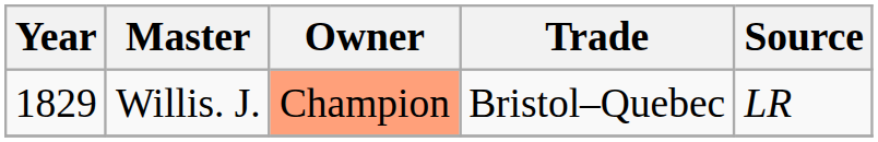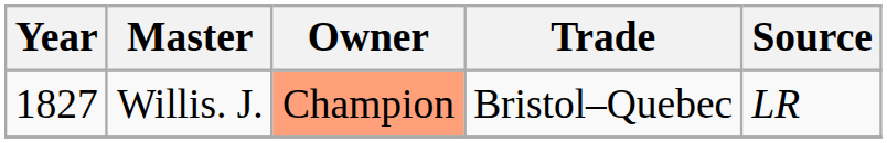 <table class=" wikitable">
 <tr>
 <th>Year</th>
 <th>Master</th>
 <th>Owner</th>
 <th>Trade</th>
 <th>Source</th>
 </tr>
 <tr>
-<td>1829</td>
+<td>1827</td>
 <td>Willis. J.</td>
 <td style="background: lightsalmon;">Champion</td>
 <td>Bristol–Quebec</td>
 <td><em>LR</em></td>
 </tr>
 <tr>
 </tr>
 </table>
